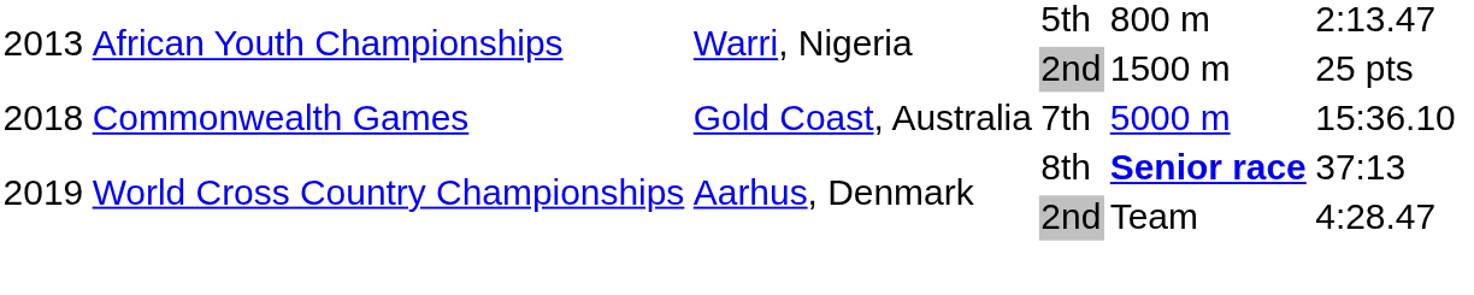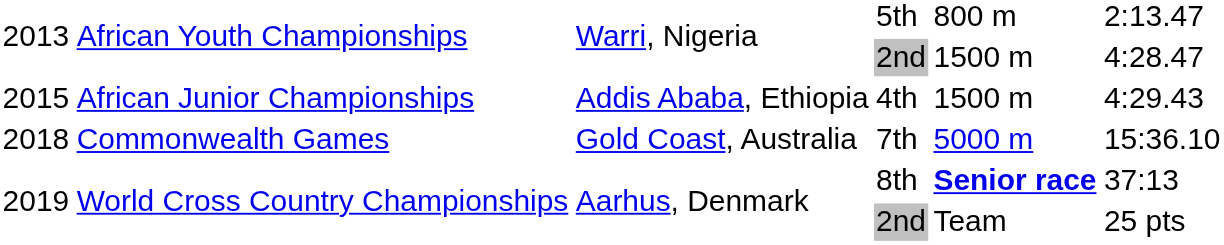 <table>
 <tr>
 <td rowspan=2>2013</td>
 <td rowspan=2><a href='#'>African Youth Championships</a></td>
 <td rowspan=2><a href='#'>Warri</a>, Nigeria</td>
 <td>5th</td>
 <td>800 m</td>
 <td>2:13.47</td>
 </tr>
 <tr>
 <td bgcolor=silver>2nd</td>
 <td>1500 m</td>
-<td>25 pts</td>
+<td>4:28.47</td>
+</tr>
+<tr>
+<td>2015</td>
+<td><a href='#'>African Junior Championships</a></td>
+<td><a href='#'>Addis Ababa</a>, Ethiopia</td>
+<td>4th</td>
+<td>1500 m</td>
+<td>4:29.43</td>
 </tr>
 <tr>
 <td>2018</td>
 <td><a href='#'>Commonwealth Games</a></td>
 <td><a href='#'>Gold Coast</a>, Australia</td>
 <td>7th</td>
 <td><a href='#'>5000 m</a></td>
 <td>15:36.10</td>
 </tr>
 <tr>
 <td rowspan=2>2019</td>
 <td rowspan=2><a href='#'>World Cross Country Championships</a></td>
 <td rowspan=2><a href='#'>Aarhus</a>, Denmark</td>
 <td>8th</td>
 <td><strong><a href='#'>Senior race</a></strong></td>
 <td>37:13</td>
 </tr>
 <tr>
 <td bgcolor=silver>2nd</td>
 <td>Team</td>
-<td>4:28.47</td>
+<td>25 pts</td>
 </tr>
 </table>
